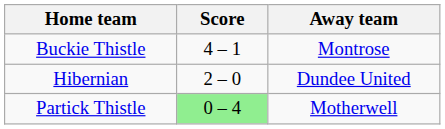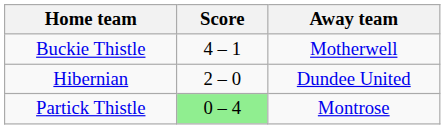 <table class="wikitable" style="text-align: center">
 <tr>
 <th width=140>Home team</th>
 <th width=70>Score</th>
 <th width=140>Away team</th>
 </tr>
 <tr>
 <td><a href='#'>Buckie Thistle</a></td>
 <td>4 – 1</td>
-<td><a href='#'>Montrose</a></td>
+<td><a href='#'>Motherwell</a></td>
 </tr>
 <tr>
 <td><a href='#'>Hibernian</a></td>
 <td>2 – 0</td>
 <td><a href='#'>Dundee United</a></td>
 </tr>
 <tr>
 <td><a href='#'>Partick Thistle</a></td>
 <td style="background: lightgreen;">0 – 4</td>
-<td><a href='#'>Motherwell</a></td>
+<td><a href='#'>Montrose</a></td>
 </tr>
 </table>
